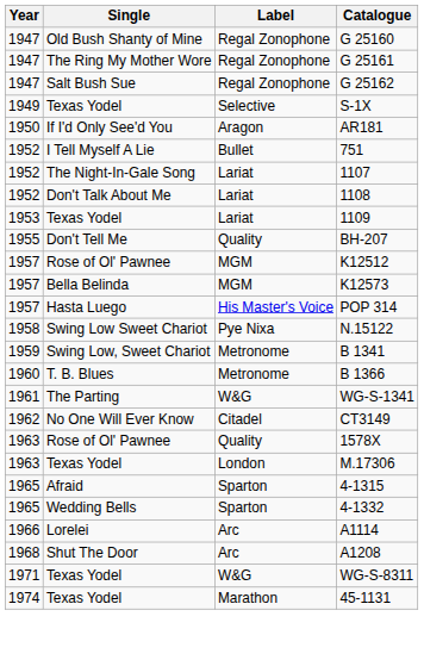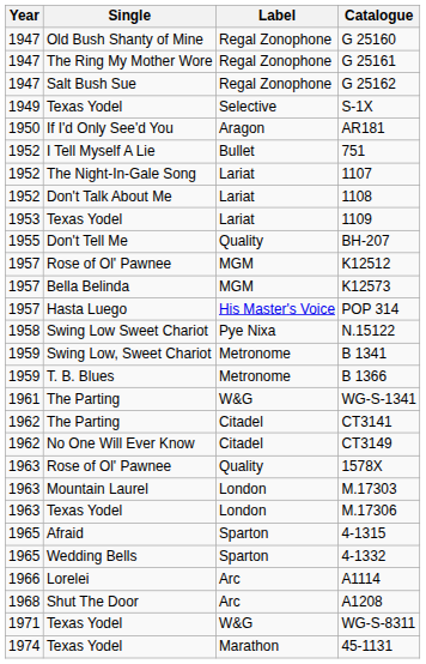 <table class="wikitable">
 <tr>
 <th>Year</th>
 <th>Single</th>
 <th>Label</th>
 <th>Catalogue</th>
 </tr>
 <tr>
 <td>1947</td>
 <td>Old Bush Shanty of Mine</td>
 <td>Regal Zonophone</td>
 <td>G 25160</td>
 </tr>
 <tr>
 <td>1947</td>
 <td>The Ring My Mother Wore</td>
 <td>Regal Zonophone</td>
 <td>G 25161</td>
 </tr>
 <tr>
 <td>1947</td>
 <td>Salt Bush Sue</td>
 <td>Regal Zonophone</td>
 <td>G 25162</td>
 </tr>
 <tr>
 <td>1949</td>
 <td>Texas Yodel</td>
 <td>Selective</td>
 <td>S-1X</td>
 </tr>
 <tr>
 <td>1950</td>
 <td>If I'd Only See'd You</td>
 <td>Aragon</td>
 <td>AR181</td>
 </tr>
 <tr>
 <td>1952</td>
 <td>I Tell Myself A Lie</td>
 <td>Bullet</td>
 <td>751</td>
 </tr>
 <tr>
 <td>1952</td>
 <td>The Night-In-Gale Song</td>
 <td>Lariat</td>
 <td>1107</td>
 </tr>
 <tr>
 <td>1952</td>
 <td>Don't Talk About Me</td>
 <td>Lariat</td>
 <td>1108</td>
 </tr>
 <tr>
 <td>1953</td>
 <td>Texas Yodel</td>
 <td>Lariat</td>
 <td>1109</td>
 </tr>
 <tr>
 <td>1955</td>
 <td>Don't Tell Me</td>
 <td>Quality</td>
 <td>BH-207</td>
 </tr>
 <tr>
 <td>1957</td>
 <td>Rose of Ol' Pawnee</td>
 <td>MGM</td>
 <td>K12512</td>
 </tr>
 <tr>
 <td>1957</td>
 <td>Bella Belinda</td>
 <td>MGM</td>
 <td>K12573</td>
 </tr>
 <tr>
 <td>1957</td>
 <td>Hasta Luego</td>
 <td><a href='#'>His Master's Voice</a></td>
 <td>POP 314</td>
 </tr>
 <tr>
 <td>1958</td>
 <td>Swing Low Sweet Chariot</td>
 <td>Pye Nixa</td>
 <td>N.15122</td>
 </tr>
 <tr>
 <td>1959</td>
 <td>Swing Low, Sweet Chariot</td>
 <td>Metronome</td>
 <td>B 1341</td>
 </tr>
 <tr>
-<td>1960</td>
+<td>1959</td>
 <td>T. B. Blues</td>
 <td>Metronome</td>
 <td>B 1366</td>
 </tr>
 <tr>
 <td>1961</td>
 <td>The Parting</td>
 <td>W&G</td>
 <td>WG-S-1341</td>
 </tr>
 <tr>
 <td>1962</td>
+<td>The Parting</td>
+<td>Citadel</td>
+<td>CT3141</td>
+</tr>
+<tr>
+<td>1962</td>
 <td>No One Will Ever Know</td>
 <td>Citadel</td>
 <td>CT3149</td>
 </tr>
 <tr>
 <td>1963</td>
 <td>Rose of Ol' Pawnee</td>
 <td>Quality</td>
 <td>1578X</td>
+</tr>
+<tr>
+<td>1963</td>
+<td>Mountain Laurel</td>
+<td>London</td>
+<td>M.17303</td>
 </tr>
 <tr>
 <td>1963</td>
 <td>Texas Yodel</td>
 <td>London</td>
 <td>M.17306</td>
 </tr>
 <tr>
 <td>1965</td>
 <td>Afraid</td>
 <td>Sparton</td>
 <td>4-1315</td>
 </tr>
 <tr>
 <td>1965</td>
 <td>Wedding Bells</td>
 <td>Sparton</td>
 <td>4-1332</td>
 </tr>
 <tr>
 <td>1966</td>
 <td>Lorelei</td>
 <td>Arc</td>
 <td>A1114</td>
 </tr>
 <tr>
 <td>1968</td>
 <td>Shut The Door</td>
 <td>Arc</td>
 <td>A1208</td>
 </tr>
 <tr>
 <td>1971</td>
 <td>Texas Yodel</td>
 <td>W&G</td>
 <td>WG-S-8311</td>
 </tr>
 <tr>
 <td>1974</td>
 <td>Texas Yodel</td>
 <td>Marathon</td>
 <td>45-1131</td>
 </tr>
 </table>
